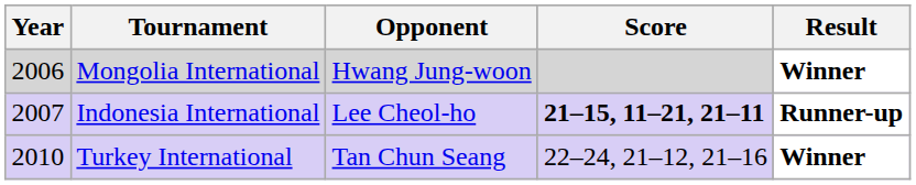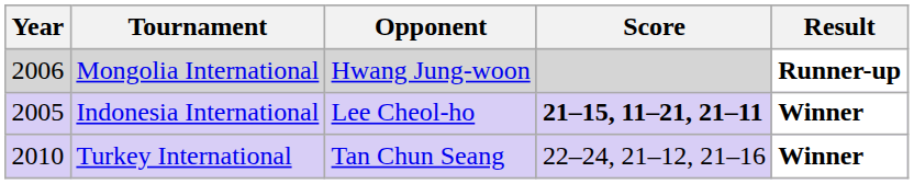 <table class="sortable wikitable" style="font-size: 90%;">
 <tr>
 <th>Year</th>
 <th>Tournament</th>
 <th>Opponent</th>
 <th>Score</th>
 <th>Result</th>
 </tr>
 <tr style="background:#D5D5D5">
 <td align="center">2006</td>
 <td align="left"><a href='#'>Mongolia International</a></td>
 <td align="left"> <a href='#'>Hwang Jung-woon</a></td>
 <td align="left"></td>
-<td style="text-align:left; background:white"> <strong>Winner</strong></td>
+<td style="text-align:left; background:white"> <strong>Runner-up</strong></td>
 </tr>
 <tr style="background:#D8CEF6">
-<td align="center">2007</td>
+<td align="center">2005</td>
 <td align="left"><a href='#'>Indonesia International</a></td>
 <td align="left"> <a href='#'>Lee Cheol-ho</a></td>
 <td align="left"><strong>21–15, 11–21, 21–11</strong></td>
-<td style="text-align:left; background:white"> <strong>Runner-up</strong></td>
+<td style="text-align:left; background:white"> <strong>Winner</strong></td>
 </tr>
 <tr style="background:#D8CEF6">
 <td align="center">2010</td>
 <td align="left"><a href='#'>Turkey International</a></td>
 <td align="left"> <a href='#'>Tan Chun Seang</a></td>
 <td align="left">22–24, 21–12, 21–16</td>
 <td style="text-align:left; background:white"> <strong>Winner</strong></td>
 </tr>
 </table>
